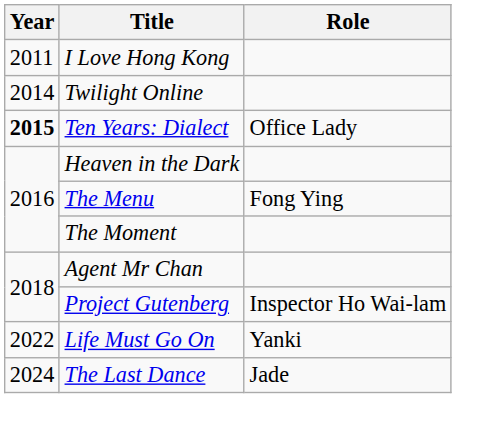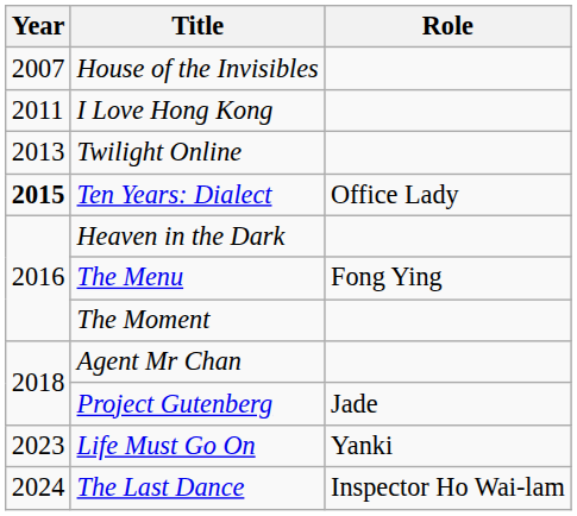 <table class="wikitable">
 <tr>
 <th>Year</th>
 <th>Title</th>
 <th>Role</th>
 </tr>
 <tr>
+<td>2007</td>
+<td><em>House of the Invisibles</em></td>
+<td></td>
+</tr>
+<tr>
 <td>2011</td>
 <td><em>I Love Hong Kong</em></td>
 <td></td>
 </tr>
 <tr>
-<td>2014</td>
+<td>2013</td>
 <td><em>Twilight Online</em></td>
 <td></td>
 </tr>
 <tr>
 <td><strong>2015</strong></td>
 <td><a href='#'><em>Ten Years: Dialect</em></a></td>
 <td>Office Lady</td>
 </tr>
 <tr>
 <td rowspan=3>2016</td>
 <td><em>Heaven in the Dark</em></td>
 <td></td>
 </tr>
 <tr>
 <td><em><a href='#'>The Menu</a></em></td>
 <td>Fong Ying</td>
 </tr>
 <tr>
 <td><em>The Moment</em></td>
 <td></td>
 </tr>
 <tr>
 <td rowspan=2>2018</td>
 <td><em>Agent Mr Chan</em></td>
 <td></td>
 </tr>
 <tr>
 <td><em><a href='#'>Project Gutenberg</a></em></td>
-<td>Inspector Ho Wai-lam</td>
+<td>Jade</td>
 </tr>
 <tr>
-<td>2022</td>
+<td>2023</td>
 <td><em><a href='#'>Life Must Go On</a></em></td>
 <td>Yanki</td>
 </tr>
 <tr>
 <td>2024</td>
 <td><em><a href='#'>The Last Dance</a></em></td>
-<td>Jade</td>
+<td>Inspector Ho Wai-lam</td>
 </tr>
 </table>
